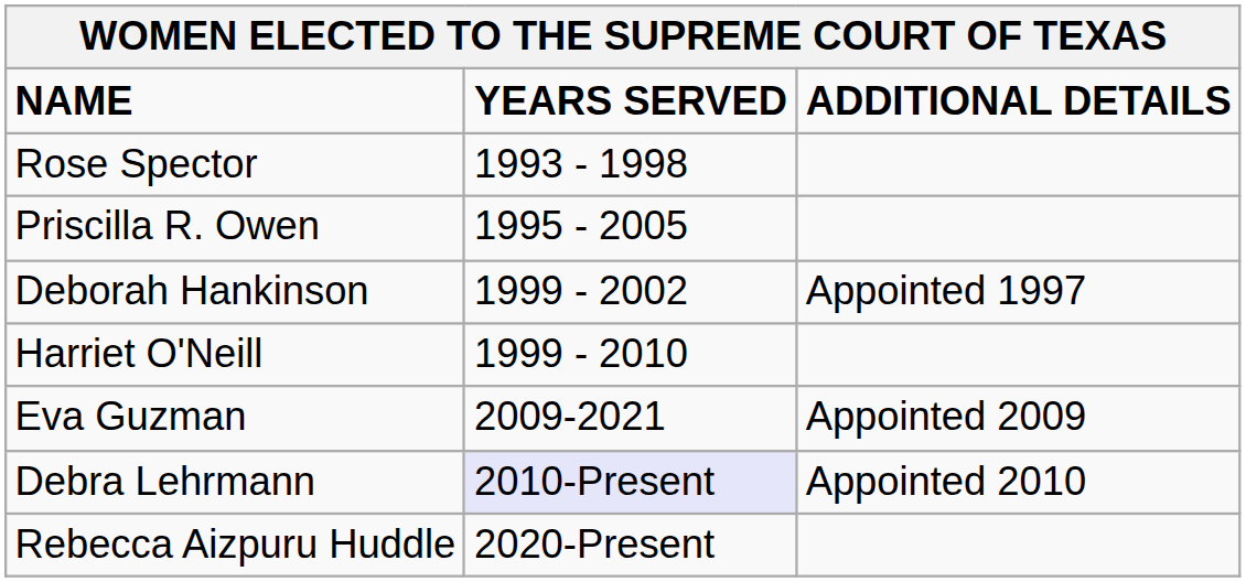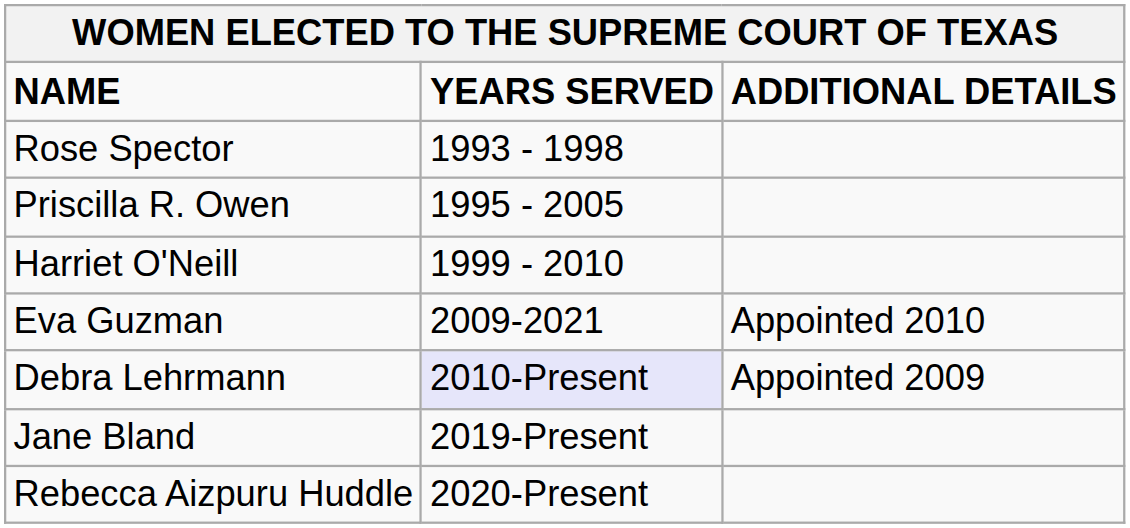 <table class="wikitable">
 <tr>
 <th colspan="3">WOMEN ELECTED TO THE SUPREME COURT OF TEXAS</th>
 </tr>
 <tr>
 <td><strong>NAME</strong></td>
 <td><strong>YEARS SERVED</strong></td>
 <td><strong>ADDITIONAL DETAILS</strong></td>
 </tr>
 <tr>
 <td>Rose Spector</td>
 <td>1993 - 1998</td>
 <td></td>
 </tr>
 <tr>
 <td>Priscilla R. Owen</td>
 <td>1995 - 2005</td>
 <td></td>
 </tr>
 <tr>
-<td>Deborah Hankinson</td>
-<td>1999 - 2002</td>
-<td>Appointed 1997</td>
-</tr>
-<tr>
 <td>Harriet O'Neill</td>
 <td>1999 - 2010</td>
 <td></td>
 </tr>
 <tr>
 <td>Eva Guzman</td>
 <td>2009-2021</td>
-<td>Appointed 2009</td>
+<td>Appointed 2010</td>
 </tr>
 <tr>
 <td>Debra Lehrmann</td>
 <td style="background: lavender;">2010-Present</td>
-<td>Appointed 2010</td>
+<td>Appointed 2009</td>
+</tr>
+<tr>
+<td>Jane Bland</td>
+<td>2019-Present</td>
+<td></td>
 </tr>
 <tr>
 <td>Rebecca Aizpuru Huddle</td>
 <td>2020-Present</td>
 <td></td>
 </tr>
 </table>
